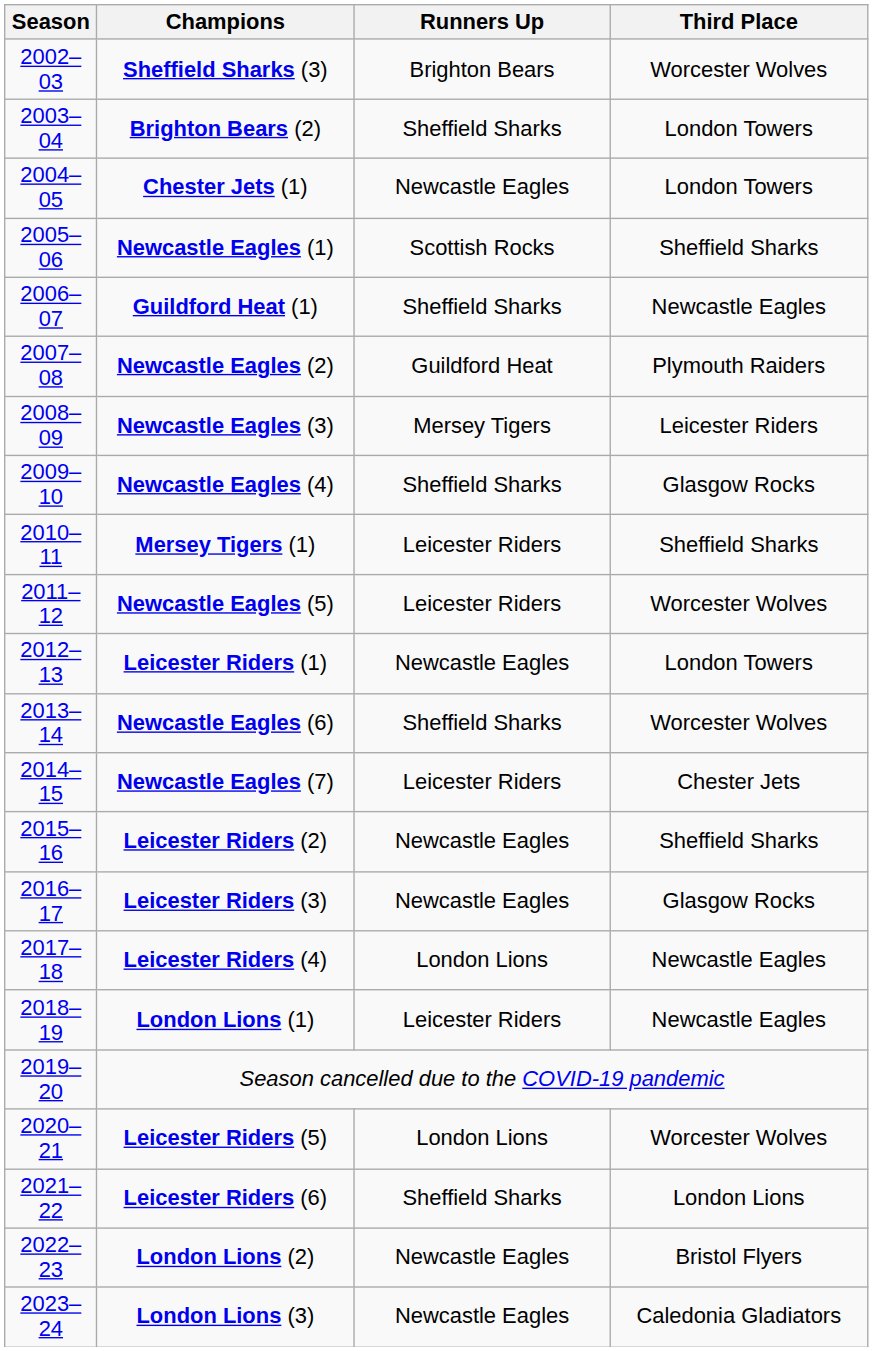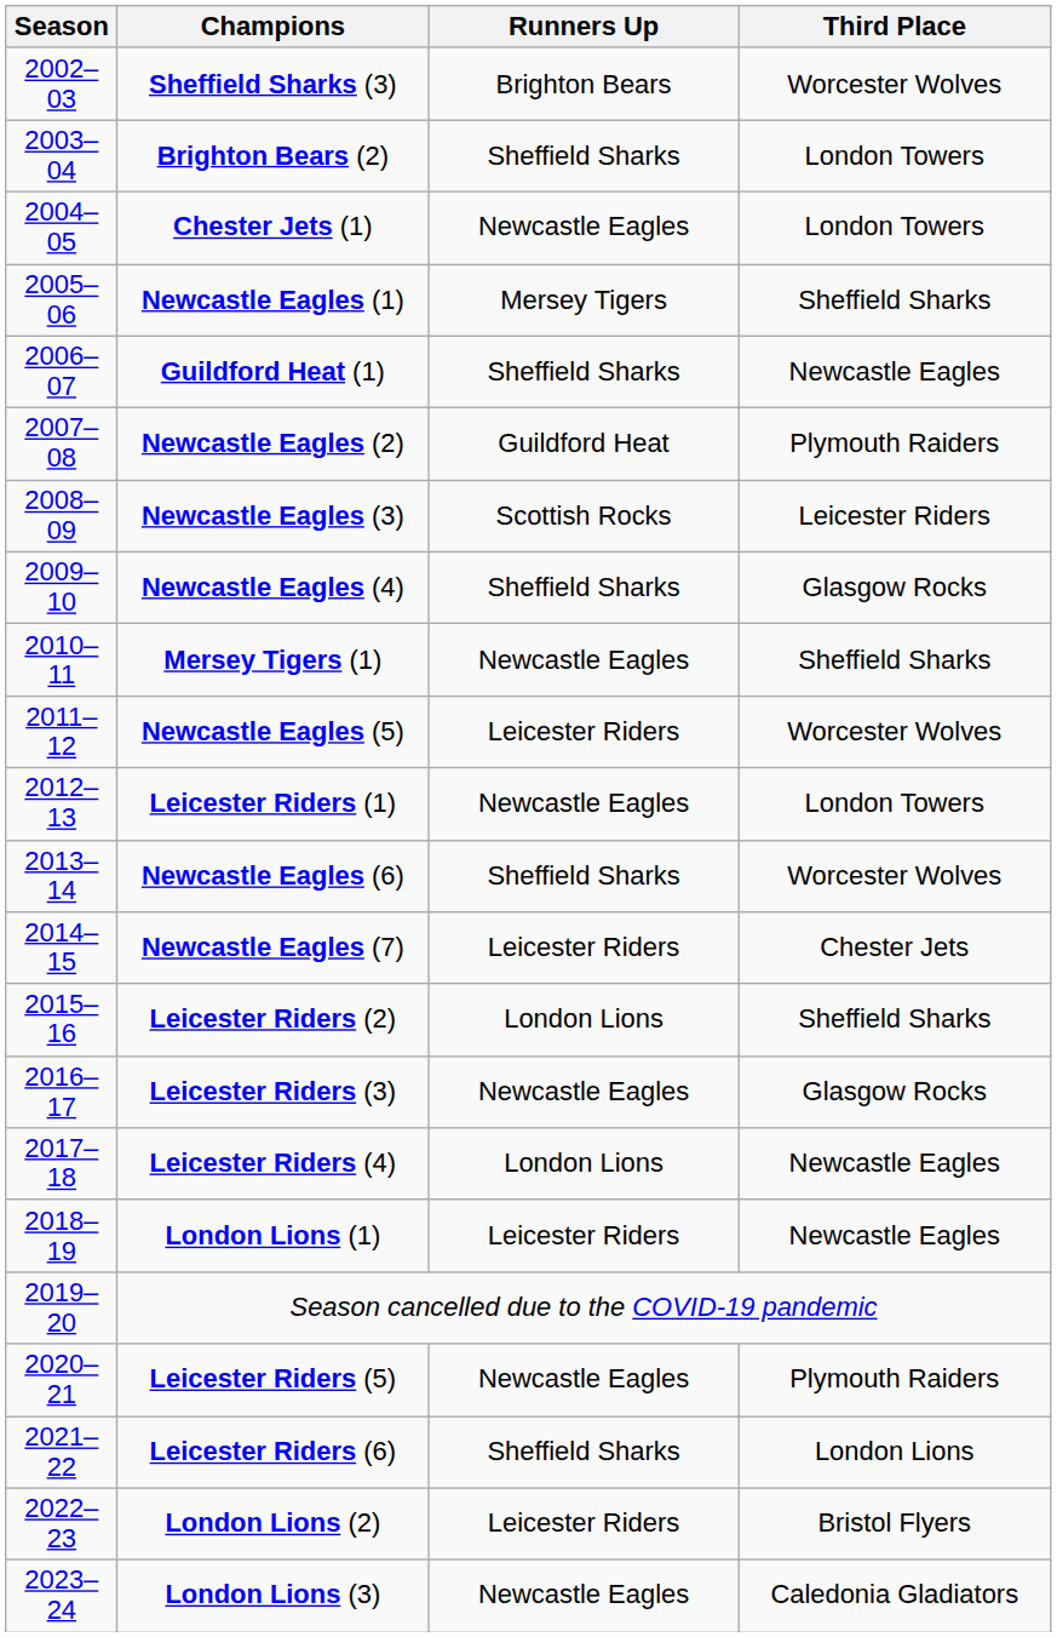 <table class="wikitable" style="text-align:center">
 <tr>
 <th style="width: 60px;">Season</th>
 <th style="width: 180px;">Champions</th>
 <th style="width: 180px;">Runners Up</th>
 <th style="width: 180px;">Third Place</th>
 </tr>
 <tr>
 <td><a href='#'>2002–03</a></td>
 <td><strong><a href='#'>Sheffield Sharks</a></strong> (3)</td>
 <td>Brighton Bears</td>
 <td>Worcester Wolves</td>
 </tr>
 <tr>
 <td><a href='#'>2003–04</a></td>
 <td><strong><a href='#'>Brighton Bears</a></strong> (2)</td>
 <td>Sheffield Sharks</td>
 <td>London Towers</td>
 </tr>
 <tr>
 <td><a href='#'>2004–05</a></td>
 <td><strong><a href='#'>Chester Jets</a></strong> (1)</td>
 <td>Newcastle Eagles</td>
 <td>London Towers</td>
 </tr>
 <tr>
 <td><a href='#'>2005–06</a></td>
 <td><strong><a href='#'>Newcastle Eagles</a></strong> (1)</td>
-<td>Scottish Rocks</td>
+<td>Mersey Tigers</td>
 <td>Sheffield Sharks</td>
 </tr>
 <tr>
 <td><a href='#'>2006–07</a></td>
 <td><strong><a href='#'>Guildford Heat</a></strong> (1)</td>
 <td>Sheffield Sharks</td>
 <td>Newcastle Eagles</td>
 </tr>
 <tr>
 <td><a href='#'>2007–08</a></td>
 <td><strong><a href='#'>Newcastle Eagles</a></strong> (2)</td>
 <td>Guildford Heat</td>
 <td>Plymouth Raiders</td>
 </tr>
 <tr>
 <td><a href='#'>2008–09</a></td>
 <td><strong><a href='#'>Newcastle Eagles</a></strong> (3)</td>
-<td>Mersey Tigers</td>
+<td>Scottish Rocks</td>
 <td>Leicester Riders</td>
 </tr>
 <tr>
 <td><a href='#'>2009–10</a></td>
 <td><strong><a href='#'>Newcastle Eagles</a></strong> (4)</td>
 <td>Sheffield Sharks</td>
 <td>Glasgow Rocks</td>
 </tr>
 <tr>
 <td><a href='#'>2010–11</a></td>
 <td><strong><a href='#'>Mersey Tigers</a></strong> (1)</td>
-<td>Leicester Riders</td>
+<td>Newcastle Eagles</td>
 <td>Sheffield Sharks</td>
 </tr>
 <tr>
 <td><a href='#'>2011–12</a></td>
 <td><strong><a href='#'>Newcastle Eagles</a></strong> (5)</td>
 <td>Leicester Riders</td>
 <td>Worcester Wolves</td>
 </tr>
 <tr>
 <td><a href='#'>2012–13</a></td>
 <td><strong><a href='#'>Leicester Riders</a></strong> (1)</td>
 <td>Newcastle Eagles</td>
 <td>London Towers</td>
 </tr>
 <tr>
 <td><a href='#'>2013–14</a></td>
 <td><strong><a href='#'>Newcastle Eagles</a></strong> (6)</td>
 <td>Sheffield Sharks</td>
 <td>Worcester Wolves</td>
 </tr>
 <tr>
 <td><a href='#'>2014–15</a></td>
 <td><strong><a href='#'>Newcastle Eagles</a></strong> (7)</td>
 <td>Leicester Riders</td>
 <td>Chester Jets</td>
 </tr>
 <tr>
 <td><a href='#'>2015–16</a></td>
 <td><strong><a href='#'>Leicester Riders</a></strong> (2)</td>
-<td>Newcastle Eagles</td>
+<td>London Lions</td>
 <td>Sheffield Sharks</td>
 </tr>
 <tr>
 <td><a href='#'>2016–17</a></td>
 <td><strong><a href='#'>Leicester Riders</a></strong> (3)</td>
 <td>Newcastle Eagles</td>
 <td>Glasgow Rocks</td>
 </tr>
 <tr>
 <td><a href='#'>2017–18</a></td>
 <td><strong><a href='#'>Leicester Riders</a></strong> (4)</td>
 <td>London Lions</td>
 <td>Newcastle Eagles</td>
 </tr>
 <tr>
 <td><a href='#'>2018–19</a></td>
 <td><strong><a href='#'>London Lions</a></strong> (1)</td>
 <td>Leicester Riders</td>
 <td>Newcastle Eagles</td>
 </tr>
 <tr>
 <td><a href='#'>2019–20</a></td>
 <td colspan=3><em>Season cancelled due to the <a href='#'>COVID-19 pandemic</a></em></td>
 </tr>
 <tr>
 <td><a href='#'>2020–21</a></td>
 <td><strong><a href='#'>Leicester Riders</a></strong> (5)</td>
-<td>London Lions</td>
-<td>Worcester Wolves</td>
+<td>Newcastle Eagles</td>
+<td>Plymouth Raiders</td>
 </tr>
 <tr>
 <td><a href='#'>2021–22</a></td>
 <td><strong><a href='#'>Leicester Riders</a></strong> (6)</td>
 <td>Sheffield Sharks</td>
 <td>London Lions</td>
 </tr>
 <tr>
 <td><a href='#'>2022–23</a></td>
 <td><strong><a href='#'>London Lions</a></strong> (2)</td>
-<td>Newcastle Eagles</td>
+<td>Leicester Riders</td>
 <td>Bristol Flyers</td>
 </tr>
 <tr>
 <td><a href='#'>2023–24</a></td>
 <td><strong><a href='#'>London Lions</a></strong> (3)</td>
 <td>Newcastle Eagles</td>
 <td>Caledonia Gladiators</td>
 </tr>
 </table>
